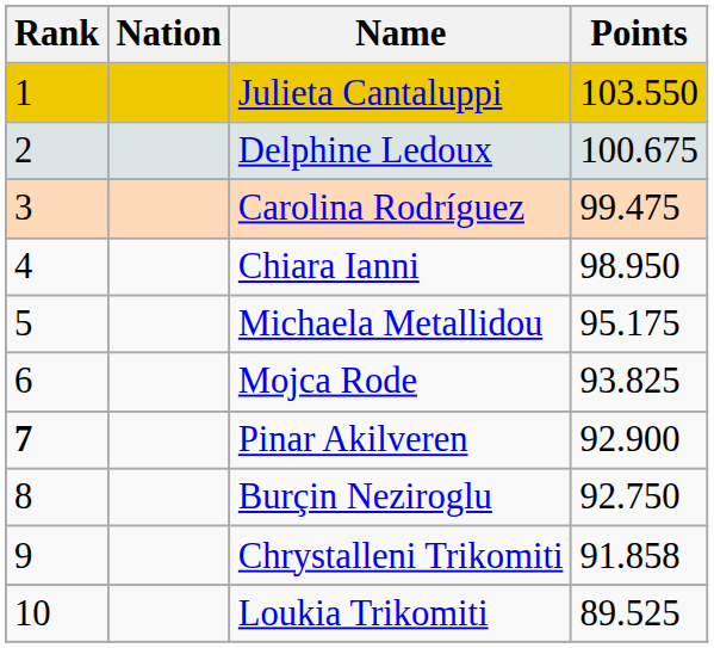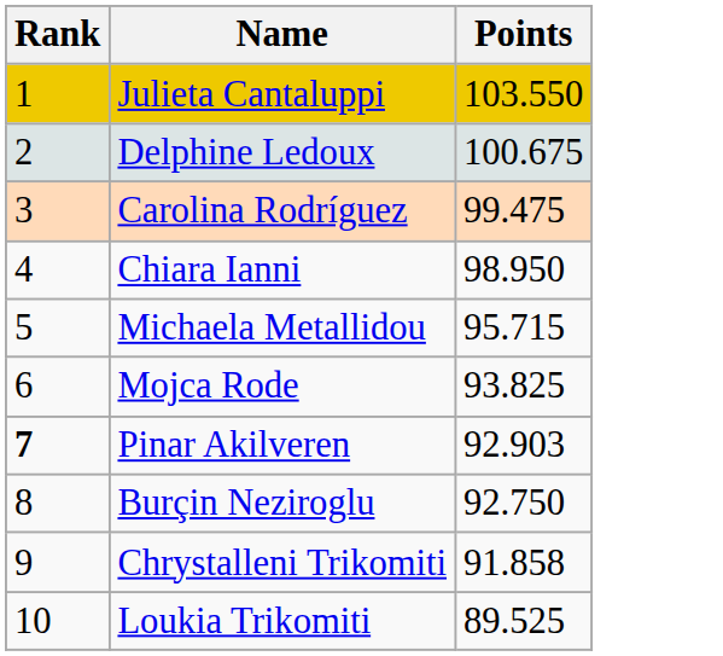 <table class="wikitable">
 <tr>
 <th>Rank</th>
-<th>Nation</th>
 <th>Name</th>
 <th>Points</th>
 </tr>
 <tr bgcolor="#EEC900">
 <td>1</td>
-<td></td>
 <td><a href='#'>Julieta Cantaluppi</a></td>
 <td>103.550</td>
 </tr>
 <tr bgcolor="#DCE5E5">
 <td>2</td>
-<td></td>
 <td><a href='#'>Delphine Ledoux</a></td>
 <td>100.675</td>
 </tr>
 <tr bgcolor="#FFDAB9">
 <td>3</td>
-<td></td>
 <td><a href='#'>Carolina Rodríguez</a></td>
 <td>99.475</td>
 </tr>
 <tr>
 <td>4</td>
-<td></td>
 <td><a href='#'>Chiara Ianni</a></td>
 <td>98.950</td>
 </tr>
 <tr>
 <td>5</td>
-<td></td>
 <td><a href='#'>Michaela Metallidou</a></td>
-<td>95.175</td>
+<td>95.715</td>
 </tr>
 <tr>
 <td>6</td>
-<td></td>
 <td><a href='#'>Mojca Rode</a></td>
 <td>93.825</td>
 </tr>
 <tr>
 <td><strong>7</strong></td>
-<td></td>
 <td><a href='#'>Pinar Akilveren</a></td>
-<td>92.900</td>
+<td>92.903</td>
 </tr>
 <tr>
 <td>8</td>
-<td></td>
 <td><a href='#'>Burçin Neziroglu</a></td>
 <td>92.750</td>
 </tr>
 <tr>
 <td>9</td>
-<td></td>
 <td><a href='#'>Chrystalleni Trikomiti</a></td>
 <td>91.858</td>
 </tr>
 <tr>
 <td>10</td>
-<td></td>
 <td><a href='#'>Loukia Trikomiti</a></td>
 <td>89.525</td>
 </tr>
 </table>
